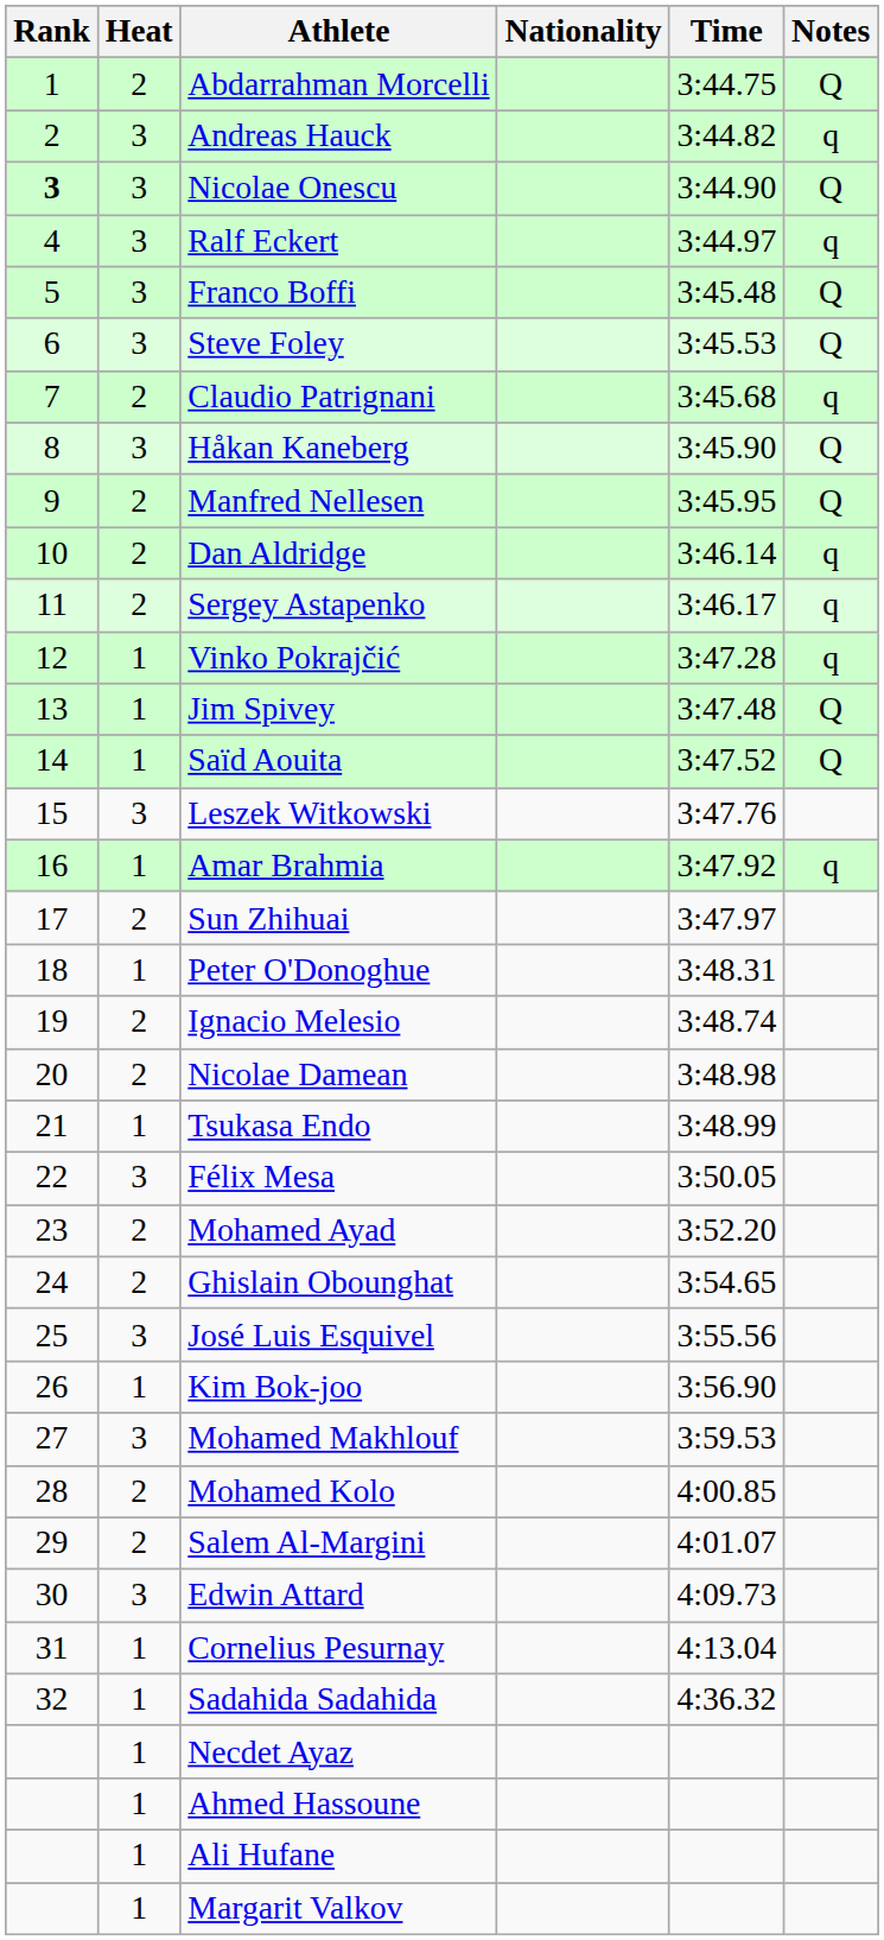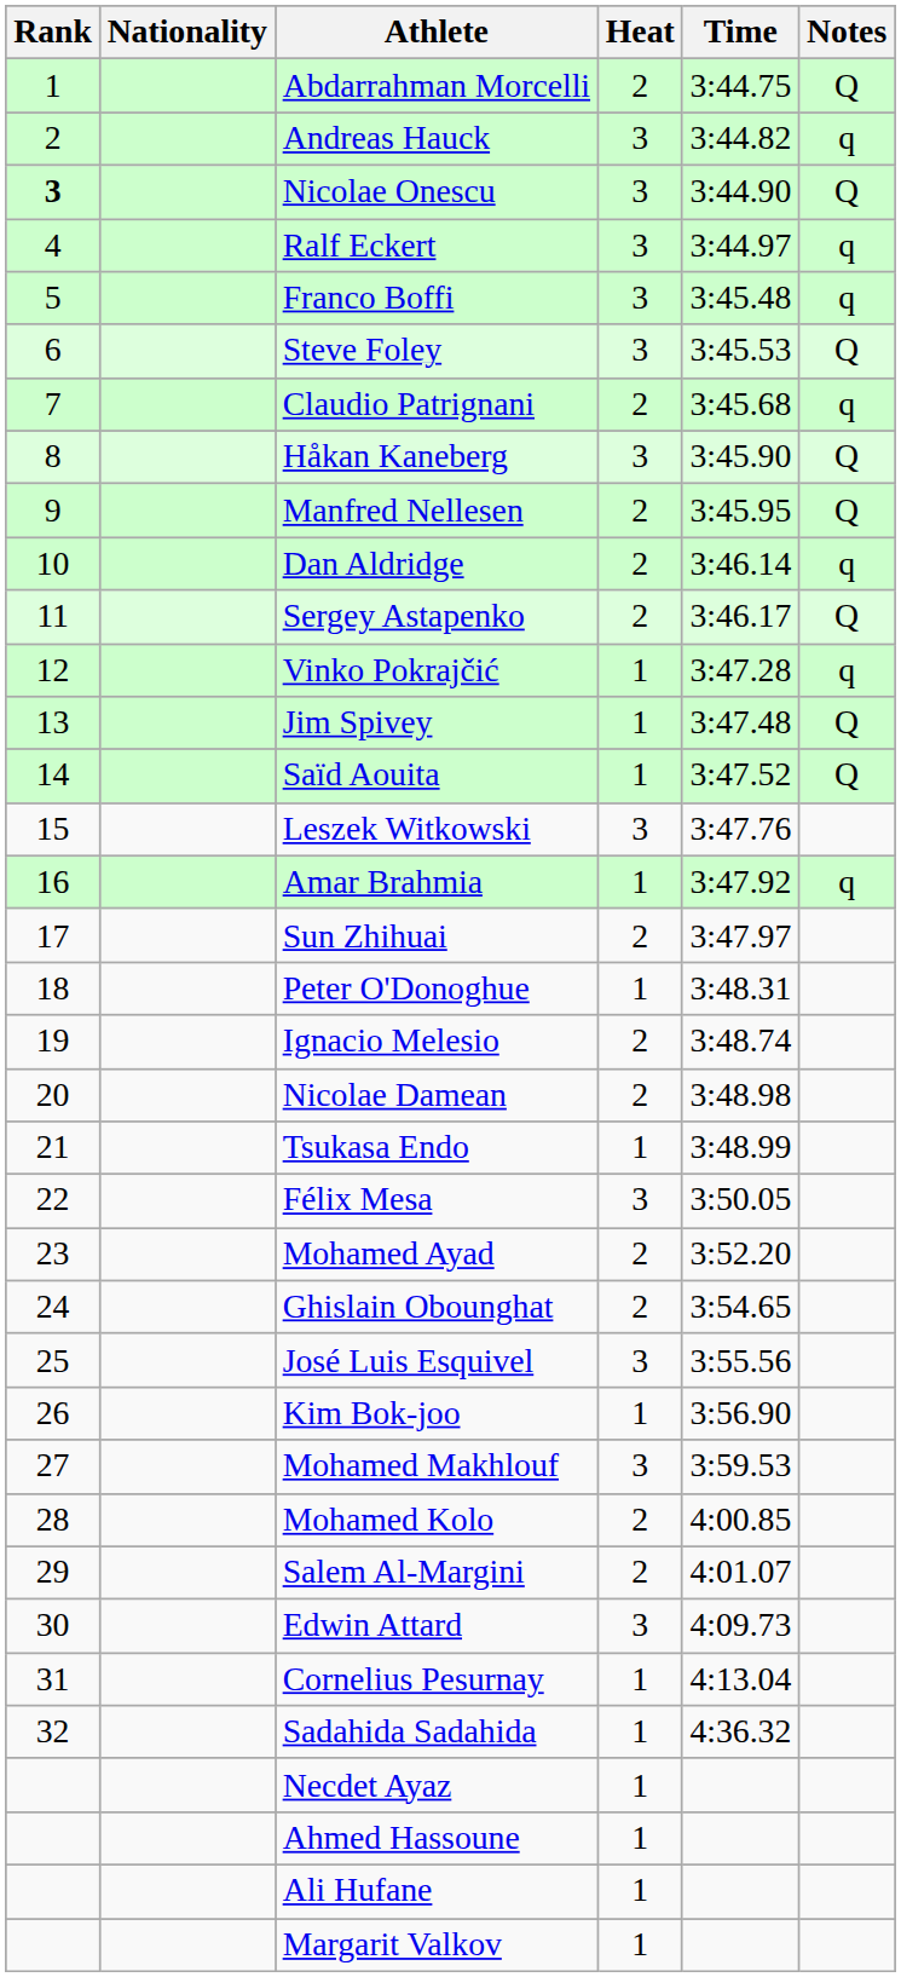 <table class="wikitable sortable" style="text-align:center">
 <tr>
 <th>Rank</th>
+<th>Nationality</th>
+<th>Athlete</th>
 <th>Heat</th>
-<th>Athlete</th>
-<th>Nationality</th>
 <th>Time</th>
 <th>Notes</th>
 </tr>
 <tr bgcolor=ccffcc>
 <td>1</td>
+<td align=left></td>
+<td align=left><a href='#'>Abdarrahman Morcelli</a></td>
 <td>2</td>
-<td align=left><a href='#'>Abdarrahman Morcelli</a></td>
-<td align=left></td>
 <td>3:44.75</td>
 <td>Q</td>
 </tr>
 <tr bgcolor=ccffcc>
 <td>2</td>
+<td align=left></td>
+<td align=left><a href='#'>Andreas Hauck</a></td>
 <td>3</td>
-<td align=left><a href='#'>Andreas Hauck</a></td>
-<td align=left></td>
 <td>3:44.82</td>
 <td>q</td>
 </tr>
 <tr bgcolor=ccffcc>
 <td><strong>3</strong></td>
+<td align=left></td>
+<td align=left><a href='#'>Nicolae Onescu</a></td>
 <td>3</td>
-<td align=left><a href='#'>Nicolae Onescu</a></td>
-<td align=left></td>
 <td>3:44.90</td>
 <td>Q</td>
 </tr>
 <tr bgcolor=ccffcc>
 <td>4</td>
+<td align=left></td>
+<td align=left><a href='#'>Ralf Eckert</a></td>
 <td>3</td>
-<td align=left><a href='#'>Ralf Eckert</a></td>
-<td align=left></td>
 <td>3:44.97</td>
 <td>q</td>
 </tr>
 <tr bgcolor=ccffcc>
 <td>5</td>
+<td align=left></td>
+<td align=left><a href='#'>Franco Boffi</a></td>
 <td>3</td>
-<td align=left><a href='#'>Franco Boffi</a></td>
-<td align=left></td>
 <td>3:45.48</td>
-<td>Q</td>
+<td>q</td>
 </tr>
 <tr bgcolor=ddffdd>
 <td>6</td>
+<td align=left></td>
+<td align=left><a href='#'>Steve Foley</a></td>
 <td>3</td>
-<td align=left><a href='#'>Steve Foley</a></td>
-<td align=left></td>
 <td>3:45.53</td>
 <td>Q</td>
 </tr>
 <tr bgcolor=ccffcc>
 <td>7</td>
+<td align=left></td>
+<td align=left><a href='#'>Claudio Patrignani</a></td>
 <td>2</td>
-<td align=left><a href='#'>Claudio Patrignani</a></td>
-<td align=left></td>
 <td>3:45.68</td>
 <td>q</td>
 </tr>
 <tr bgcolor=ddffdd>
 <td>8</td>
+<td align=left></td>
+<td align=left><a href='#'>Håkan Kaneberg</a></td>
 <td>3</td>
-<td align=left><a href='#'>Håkan Kaneberg</a></td>
-<td align=left></td>
 <td>3:45.90</td>
 <td>Q</td>
 </tr>
 <tr bgcolor=ccffcc>
 <td>9</td>
+<td align=left></td>
+<td align=left><a href='#'>Manfred Nellesen</a></td>
 <td>2</td>
-<td align=left><a href='#'>Manfred Nellesen</a></td>
-<td align=left></td>
 <td>3:45.95</td>
 <td>Q</td>
 </tr>
 <tr bgcolor=ccffcc>
 <td>10</td>
+<td align=left></td>
+<td align=left><a href='#'>Dan Aldridge</a></td>
 <td>2</td>
-<td align=left><a href='#'>Dan Aldridge</a></td>
-<td align=left></td>
 <td>3:46.14</td>
 <td>q</td>
 </tr>
 <tr bgcolor=ddffdd>
 <td>11</td>
+<td align=left></td>
+<td align=left><a href='#'>Sergey Astapenko</a></td>
 <td>2</td>
-<td align=left><a href='#'>Sergey Astapenko</a></td>
-<td align=left></td>
 <td>3:46.17</td>
-<td>q</td>
+<td>Q</td>
 </tr>
 <tr bgcolor=ccffcc>
 <td>12</td>
+<td align=left></td>
+<td align=left><a href='#'>Vinko Pokrajčić</a></td>
 <td>1</td>
-<td align=left><a href='#'>Vinko Pokrajčić</a></td>
-<td align=left></td>
 <td>3:47.28</td>
 <td>q</td>
 </tr>
 <tr bgcolor=ccffcc>
 <td>13</td>
+<td align=left></td>
+<td align=left><a href='#'>Jim Spivey</a></td>
 <td>1</td>
-<td align=left><a href='#'>Jim Spivey</a></td>
-<td align=left></td>
 <td>3:47.48</td>
 <td>Q</td>
 </tr>
 <tr bgcolor=ccffcc>
 <td>14</td>
+<td align=left></td>
+<td align=left><a href='#'>Saïd Aouita</a></td>
 <td>1</td>
-<td align=left><a href='#'>Saïd Aouita</a></td>
-<td align=left></td>
 <td>3:47.52</td>
 <td>Q</td>
 </tr>
 <tr>
 <td>15</td>
+<td align=left></td>
+<td align=left><a href='#'>Leszek Witkowski</a></td>
 <td>3</td>
-<td align=left><a href='#'>Leszek Witkowski</a></td>
-<td align=left></td>
 <td>3:47.76</td>
 <td></td>
 </tr>
 <tr bgcolor=ccffcc>
 <td>16</td>
+<td align=left></td>
+<td align=left><a href='#'>Amar Brahmia</a></td>
 <td>1</td>
-<td align=left><a href='#'>Amar Brahmia</a></td>
-<td align=left></td>
 <td>3:47.92</td>
 <td>q</td>
 </tr>
 <tr>
 <td>17</td>
+<td align=left></td>
+<td align=left><a href='#'>Sun Zhihuai</a></td>
 <td>2</td>
-<td align=left><a href='#'>Sun Zhihuai</a></td>
-<td align=left></td>
 <td>3:47.97</td>
 <td></td>
 </tr>
 <tr>
 <td>18</td>
+<td align=left></td>
+<td align=left><a href='#'>Peter O'Donoghue</a></td>
 <td>1</td>
-<td align=left><a href='#'>Peter O'Donoghue</a></td>
-<td align=left></td>
 <td>3:48.31</td>
 <td></td>
 </tr>
 <tr>
 <td>19</td>
+<td align=left></td>
+<td align=left><a href='#'>Ignacio Melesio</a></td>
 <td>2</td>
-<td align=left><a href='#'>Ignacio Melesio</a></td>
-<td align=left></td>
 <td>3:48.74</td>
 <td></td>
 </tr>
 <tr>
 <td>20</td>
+<td align=left></td>
+<td align=left><a href='#'>Nicolae Damean</a></td>
 <td>2</td>
-<td align=left><a href='#'>Nicolae Damean</a></td>
-<td align=left></td>
 <td>3:48.98</td>
 <td></td>
 </tr>
 <tr>
 <td>21</td>
+<td align=left></td>
+<td align=left><a href='#'>Tsukasa Endo</a></td>
 <td>1</td>
-<td align=left><a href='#'>Tsukasa Endo</a></td>
-<td align=left></td>
 <td>3:48.99</td>
 <td></td>
 </tr>
 <tr>
 <td>22</td>
+<td align=left></td>
+<td align=left><a href='#'>Félix Mesa</a></td>
 <td>3</td>
-<td align=left><a href='#'>Félix Mesa</a></td>
-<td align=left></td>
 <td>3:50.05</td>
 <td></td>
 </tr>
 <tr>
 <td>23</td>
+<td align=left></td>
+<td align=left><a href='#'>Mohamed Ayad</a></td>
 <td>2</td>
-<td align=left><a href='#'>Mohamed Ayad</a></td>
-<td align=left></td>
 <td>3:52.20</td>
 <td></td>
 </tr>
 <tr>
 <td>24</td>
+<td align=left></td>
+<td align=left><a href='#'>Ghislain Obounghat</a></td>
 <td>2</td>
-<td align=left><a href='#'>Ghislain Obounghat</a></td>
-<td align=left></td>
 <td>3:54.65</td>
 <td></td>
 </tr>
 <tr>
 <td>25</td>
+<td align=left></td>
+<td align=left><a href='#'>José Luis Esquivel</a></td>
 <td>3</td>
-<td align=left><a href='#'>José Luis Esquivel</a></td>
-<td align=left></td>
 <td>3:55.56</td>
 <td></td>
 </tr>
 <tr>
 <td>26</td>
+<td align=left></td>
+<td align=left><a href='#'>Kim Bok-joo</a></td>
 <td>1</td>
-<td align=left><a href='#'>Kim Bok-joo</a></td>
-<td align=left></td>
 <td>3:56.90</td>
 <td></td>
 </tr>
 <tr>
 <td>27</td>
+<td align=left></td>
+<td align=left><a href='#'>Mohamed Makhlouf</a></td>
 <td>3</td>
-<td align=left><a href='#'>Mohamed Makhlouf</a></td>
-<td align=left></td>
 <td>3:59.53</td>
 <td></td>
 </tr>
 <tr>
 <td>28</td>
+<td align=left></td>
+<td align=left><a href='#'>Mohamed Kolo</a></td>
 <td>2</td>
-<td align=left><a href='#'>Mohamed Kolo</a></td>
-<td align=left></td>
 <td>4:00.85</td>
 <td></td>
 </tr>
 <tr>
 <td>29</td>
+<td align=left></td>
+<td align=left><a href='#'>Salem Al-Margini</a></td>
 <td>2</td>
-<td align=left><a href='#'>Salem Al-Margini</a></td>
-<td align=left></td>
 <td>4:01.07</td>
 <td></td>
 </tr>
 <tr>
 <td>30</td>
+<td align=left></td>
+<td align=left><a href='#'>Edwin Attard</a></td>
 <td>3</td>
-<td align=left><a href='#'>Edwin Attard</a></td>
-<td align=left></td>
 <td>4:09.73</td>
 <td></td>
 </tr>
 <tr>
 <td>31</td>
+<td align=left></td>
+<td align=left><a href='#'>Cornelius Pesurnay</a></td>
 <td>1</td>
-<td align=left><a href='#'>Cornelius Pesurnay</a></td>
-<td align=left></td>
 <td>4:13.04</td>
 <td></td>
 </tr>
 <tr>
 <td>32</td>
+<td align=left></td>
+<td align=left><a href='#'>Sadahida Sadahida</a></td>
 <td>1</td>
-<td align=left><a href='#'>Sadahida Sadahida</a></td>
-<td align=left></td>
 <td>4:36.32</td>
 <td></td>
 </tr>
 <tr>
 <td></td>
+<td align=left></td>
+<td align=left><a href='#'>Necdet Ayaz</a></td>
 <td>1</td>
-<td align=left><a href='#'>Necdet Ayaz</a></td>
-<td align=left></td>
 <td></td>
 <td></td>
 </tr>
 <tr>
 <td></td>
+<td align=left></td>
+<td align=left><a href='#'>Ahmed Hassoune</a></td>
 <td>1</td>
-<td align=left><a href='#'>Ahmed Hassoune</a></td>
-<td align=left></td>
 <td></td>
 <td></td>
 </tr>
 <tr>
 <td></td>
+<td align=left></td>
+<td align=left><a href='#'>Ali Hufane</a></td>
 <td>1</td>
-<td align=left><a href='#'>Ali Hufane</a></td>
-<td align=left></td>
 <td></td>
 <td></td>
 </tr>
 <tr>
 <td></td>
+<td align=left></td>
+<td align=left><a href='#'>Margarit Valkov</a></td>
 <td>1</td>
-<td align=left><a href='#'>Margarit Valkov</a></td>
-<td align=left></td>
 <td></td>
 <td></td>
 </tr>
 </table>
